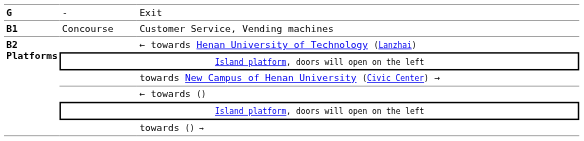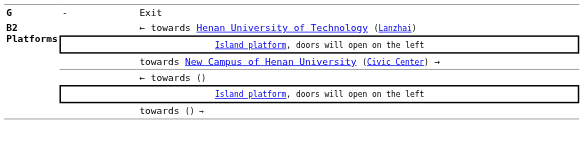 <table table border=0 cellspacing=0 cellpadding=3>
 <tr>
 <td style="border-top:solid 1px gray;" width=50 valign=top><strong>G</strong></td>
 <td style="border-top:solid 1px gray;" width=100 valign=top>-</td>
 <td style="border-top:solid 1px gray;" width=600 valign=top>Exit</td>
-</tr>
-<tr>
-<td style="border-bottom:solid 1px gray; border-top:solid 1px gray;" valign=top width=50><strong>B1</strong></td>
-<td style="border-bottom:solid 1px gray; border-top:solid 1px gray;" valign=top width=100>Concourse<br></td>
-<td style="border-bottom:solid 1px gray; border-top:solid 1px gray;" valign=top width=390>Customer Service, Vending machines</td>
 </tr>
 <tr>
 <td style="border-bottom:solid 1px gray;" rowspan="6" valign=top><strong>B2<br>Platforms</strong></td>
 <td></td>
 <td>←  towards <a href='#'>Henan University of Technology</a> <small>(<a href='#'>Lanzhai</a>)</small></td>
 </tr>
 <tr>
 <td style="border-right:solid 2px black;border-left:solid 2px black;border-top:solid 2px black;border-bottom:solid 2px black;text-align:center;" colspan=2><small><a href='#'>Island platform</a>, doors will open on the left</small></td>
 </tr>
 <tr>
 <td style="border-bottom:solid 1px gray;"></td>
 <td style="border-bottom:solid 1px gray;">  towards <a href='#'>New Campus of Henan University</a> <small>(<a href='#'>Civic Center</a>)</small> →</td>
 </tr>
 <tr>
 <td></td>
 <td>←  towards  <small>()</small></td>
 </tr>
 <tr>
 <td style="border-right:solid 2px black;border-left:solid 2px black;border-top:solid 2px black;border-bottom:solid 2px black;text-align:center;" colspan=2><small><a href='#'>Island platform</a>, doors will open on the left</small></td>
 </tr>
 <tr>
 <td style="border-bottom:solid 1px gray;"></td>
 <td style="border-bottom:solid 1px gray;">  towards  <small>() →</small></td>
 </tr>
 </table>
